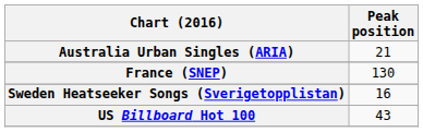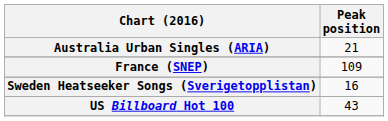 <table class="wikitable sortable plainrowheaders" style="text-align:center;">
 <tr>
 <th scope="col">Chart (2016)</th>
 <th scope="col">Peak<br>position</th>
 </tr>
 <tr>
 <th scope="row">Australia Urban Singles (<a href='#'>ARIA</a>)</th>
 <td>21</td>
 </tr>
 <tr>
 </tr>
 <tr>
 <th scope="row">France (<a href='#'>SNEP</a>)</th>
-<td>130</td>
+<td>109</td>
 </tr>
 <tr>
 </tr>
 <tr>
 <th scope="row">Sweden Heatseeker Songs (<a href='#'>Sverigetopplistan</a>)</th>
 <td>16</td>
 </tr>
 <tr>
 </tr>
 <tr>
 </tr>
 <tr>
 <th scope="row">US <a href='#'><em>Billboard</em> Hot 100</a></th>
 <td>43</td>
 </tr>
 <tr>
 </tr>
 <tr>
 </tr>
 </table>
